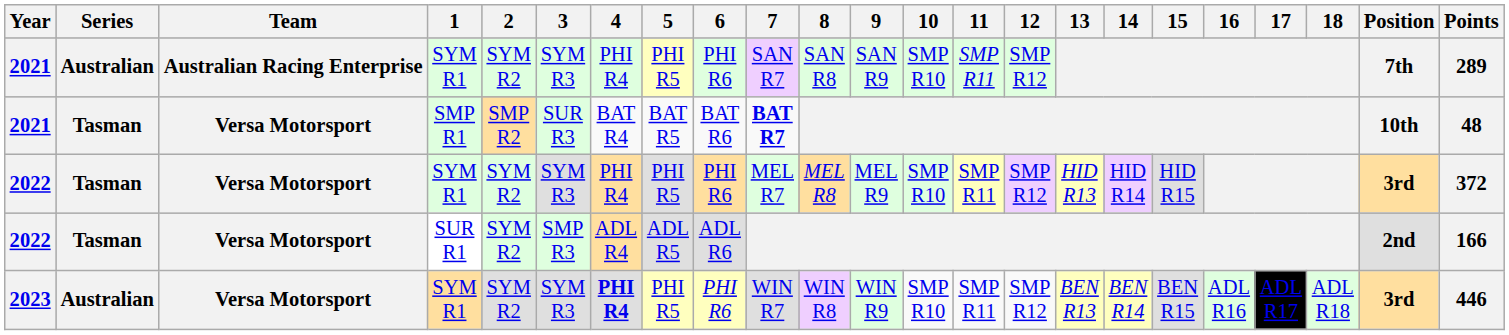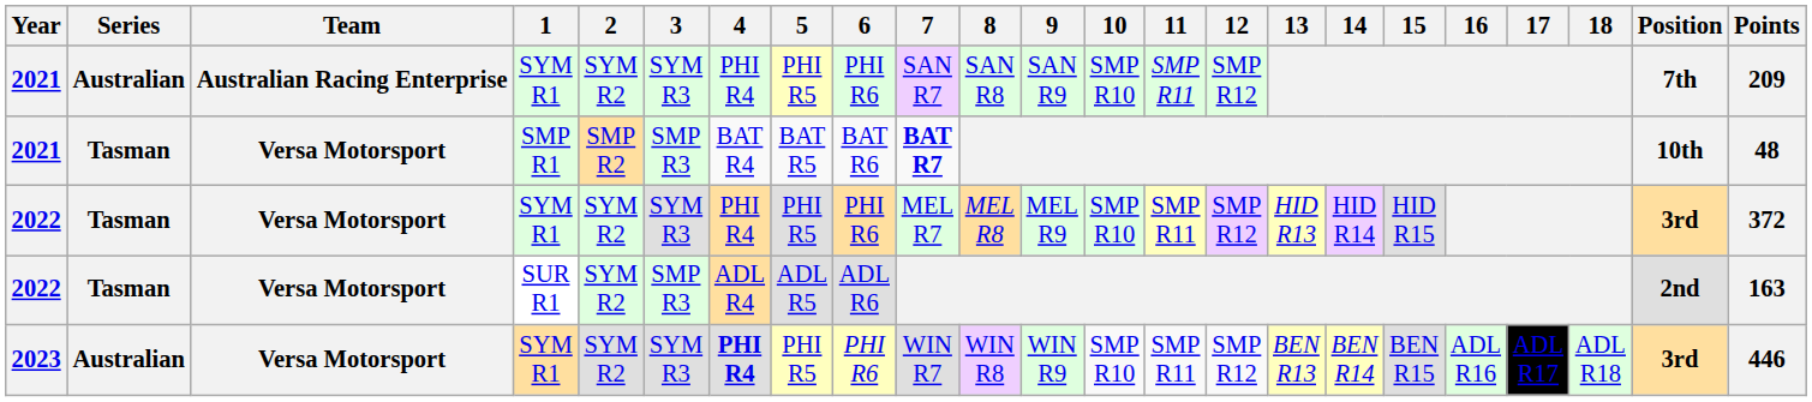 <table class="wikitable" style="text-align:center; font-size:85%">
 <tr>
 <th>Year</th>
 <th>Series</th>
 <th>Team</th>
 <th>1</th>
 <th>2</th>
 <th>3</th>
 <th>4</th>
 <th>5</th>
 <th>6</th>
 <th>7</th>
 <th>8</th>
 <th>9</th>
 <th>10</th>
 <th>11</th>
 <th>12</th>
 <th>13</th>
 <th>14</th>
 <th>15</th>
 <th>16</th>
 <th>17</th>
 <th>18</th>
 <th>Position</th>
 <th>Points</th>
 </tr>
 <tr>
 <th><a href='#'>2021</a></th>
 <th>Australian</th>
 <th nowrap>Australian Racing Enterprise</th>
 <td style="background:#dfffdf"><a href='#'>SYM<br>R1</a><br></td>
 <td style="background:#dfffdf"><a href='#'>SYM<br>R2</a><br></td>
 <td style="background:#dfffdf"><a href='#'>SYM<br>R3</a><br></td>
 <td style="background:#dfffdf"><a href='#'>PHI<br>R4</a><br></td>
 <td style="background:#ffffbf"><a href='#'>PHI<br>R5</a><br></td>
 <td style="background:#dfffdf"><a href='#'>PHI<br>R6</a><br></td>
 <td style="background:#efcfff"><a href='#'>SAN<br>R7</a><br></td>
 <td style="background:#dfffdf"><a href='#'>SAN<br>R8</a><br></td>
 <td style="background:#dfffdf"><a href='#'>SAN<br>R9</a><br></td>
 <td style="background:#dfffdf"><a href='#'>SMP<br>R10</a><br></td>
 <td style="background:#dfffdf"><em><a href='#'>SMP<br>R11</a></em><br></td>
 <td style="background:#dfffdf"><a href='#'>SMP<br>R12</a><br></td>
 <th colspan=6></th>
 <th>7th</th>
-<th>289</th>
+<th>209</th>
 </tr>
 <tr>
 <th><a href='#'>2021</a></th>
 <th>Tasman</th>
 <th nowrap>Versa Motorsport</th>
 <td style=background:#dfffdf><a href='#'>SMP<br>R1</a><br></td>
 <td style=background:#ffdf9f><a href='#'>SMP<br>R2</a><br></td>
-<td style=background:#dfffdf><a href='#'>SUR<br>R3</a><br></td>
+<td style=background:#dfffdf><a href='#'>SMP<br>R3</a><br></td>
 <td><a href='#'>BAT<br>R4</a></td>
 <td><a href='#'>BAT<br>R5</a></td>
 <td><a href='#'>BAT<br>R6</a></td>
 <td style=background:#><strong><a href='#'>BAT<br>R7</a><br></strong></td>
 <th colspan=11></th>
 <th>10th</th>
 <th>48</th>
 </tr>
 <tr>
 <th><a href='#'>2022</a></th>
 <th>Tasman</th>
 <th nowrap>Versa Motorsport</th>
 <td style=background:#dfffdf><a href='#'>SYM<br>R1</a><br></td>
 <td style=background:#dfffdf><a href='#'>SYM<br>R2</a><br></td>
 <td style=background:#dfdfdf><a href='#'>SYM<br>R3</a><br></td>
 <td style=background:#ffdf9f><a href='#'>PHI<br>R4</a><br></td>
 <td style=background:#dfdfdf><a href='#'>PHI<br>R5</a><br></td>
 <td style=background:#ffdf9f><a href='#'>PHI<br>R6</a><br></td>
 <td style=background:#dfffdf><a href='#'>MEL<br>R7</a><br></td>
 <td style=background:#ffdf9f><em><a href='#'>MEL<br>R8</a></em><br></td>
 <td style=background:#dfffdf><a href='#'>MEL<br>R9</a><br></td>
 <td style=background:#dfffdf><a href='#'>SMP<br>R10</a><br></td>
 <td style=background:#ffffbf><a href='#'>SMP<br>R11</a><br></td>
 <td style=background:#efcfff><a href='#'>SMP<br>R12</a><br></td>
 <td style=background:#FFFFBF><em><a href='#'>HID<br>R13</a></em><br></td>
 <td style=background:#efcfff><a href='#'>HID<br>R14</a><br></td>
 <td style=background:#dfdfdf><a href='#'>HID<br>R15</a><br></td>
 <th colspan=3></th>
 <th style=background:#ffdf9f>3rd</th>
 <th>372</th>
 </tr>
 <tr>
 <th><a href='#'>2022</a></th>
 <th>Tasman</th>
 <th nowrap>Versa Motorsport</th>
 <td style=background:#ffffff><a href='#'>SUR<br>R1</a><br></td>
 <td style="background:#dfffdf"><a href='#'>SYM<br>R2</a><br></td>
 <td style=background:#dfffdf><a href='#'>SMP<br>R3</a><br></td>
 <td style=background:#ffdf9f><a href='#'>ADL<br>R4</a><br></td>
 <td style=background:#dfdfdf><a href='#'>ADL<br>R5</a><br></td>
 <td style=background:#dfdfdf><a href='#'>ADL<br>R6</a><br></td>
 <th colspan=12></th>
 <th style=background:#dfdfdf>2nd</th>
-<th>166</th>
+<th>163</th>
 </tr>
 <tr>
 <th><a href='#'>2023</a></th>
 <th>Australian</th>
 <th nowrap>Versa Motorsport</th>
 <td style="background:#ffdf9f"><a href='#'>SYM<br>R1</a><br></td>
 <td style="background:#dfdfdf"><a href='#'>SYM<br>R2</a><br></td>
 <td style="background:#dfdfdf"><a href='#'>SYM<br>R3</a><br></td>
 <td style="background:#dfdfdf"><strong><a href='#'>PHI<br>R4</a></strong><br></td>
 <td style="background:#ffffbf"><a href='#'>PHI<br>R5</a><br></td>
 <td style="background:#ffffbf"><em><a href='#'>PHI<br>R6</a></em><br></td>
 <td style="background:#dfdfdf"><a href='#'>WIN<br>R7</a><br></td>
 <td style="background:#efcfff"><a href='#'>WIN<br>R8</a><br></td>
 <td style="background:#dfffdf"><a href='#'>WIN<br>R9</a><br></td>
 <td><a href='#'>SMP<br>R10</a></td>
 <td><a href='#'>SMP<br>R11</a></td>
 <td><a href='#'>SMP<br>R12</a></td>
 <td style="background:#ffffbf"><em><a href='#'>BEN<br>R13</a></em><br></td>
 <td style="background:#ffffbf"><em><a href='#'>BEN<br>R14</a></em><br></td>
 <td style="background:#dfdfdf"><a href='#'>BEN<br>R15</a><br></td>
 <td style="background:#dfffdf"><a href='#'>ADL<br>R16</a><br></td>
 <td style="background:#000000; color:#ffffff"><a href='#'>ADL<br>R17</a><br></td>
 <td style="background:#dfffdf"><a href='#'>ADL<br>R18</a><br></td>
 <th style="background:#ffdf9f">3rd</th>
 <th>446</th>
 </tr>
 </table>
